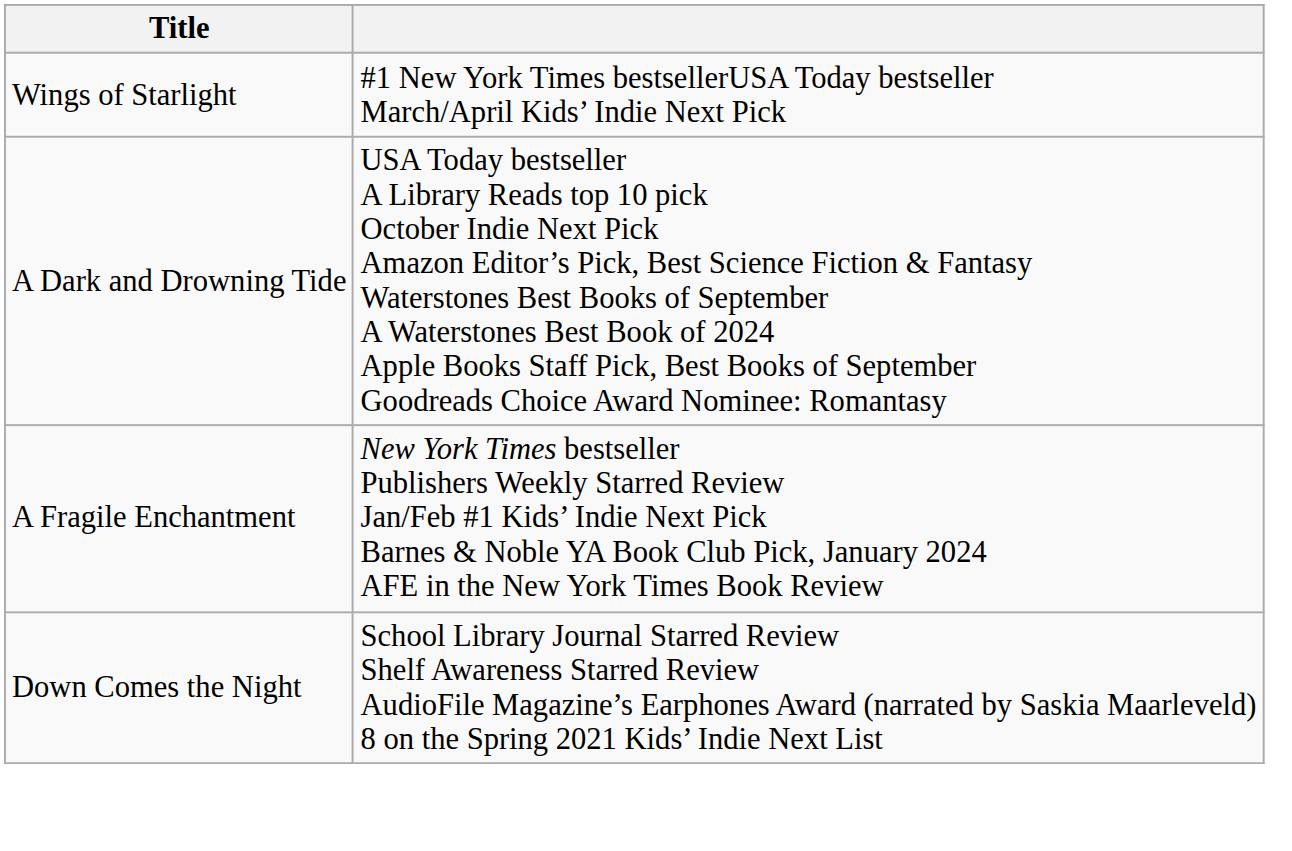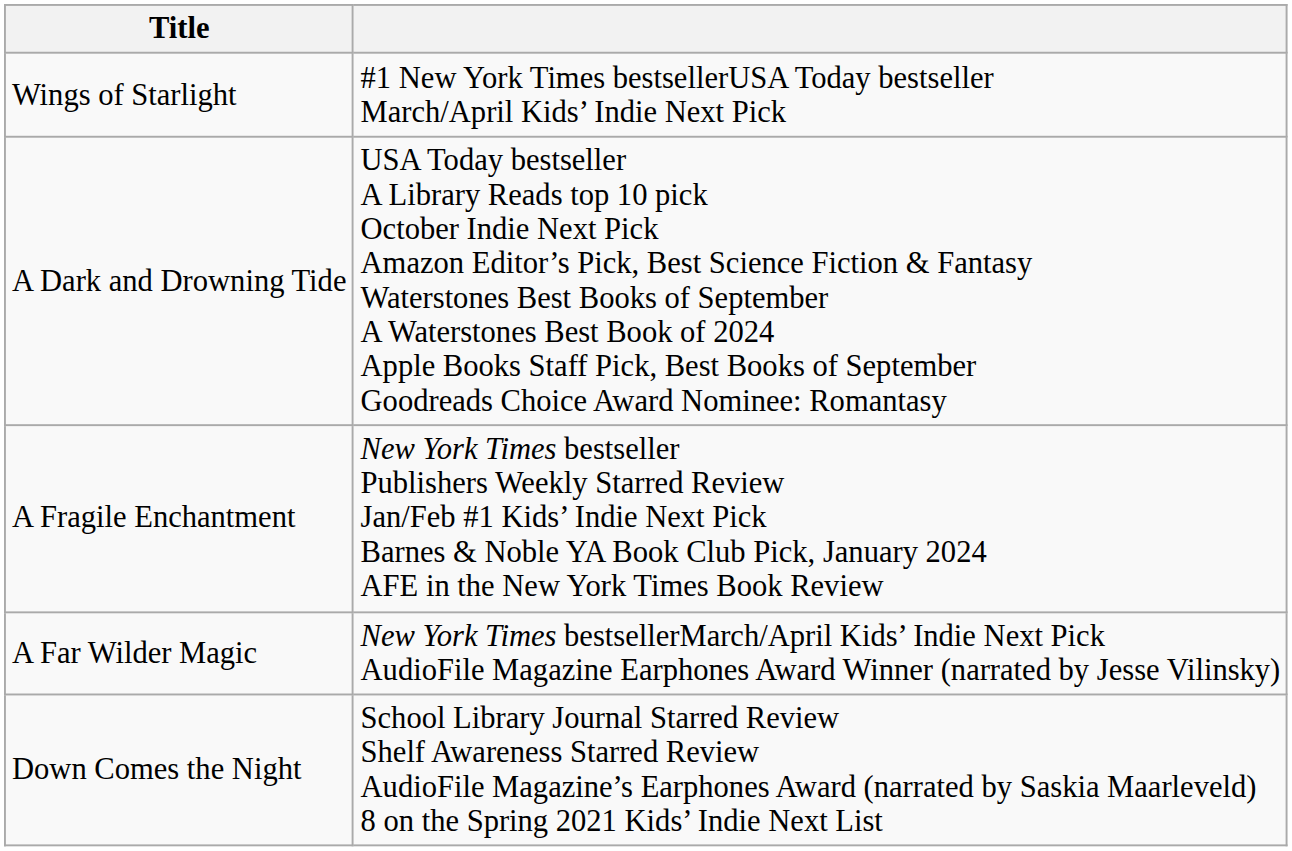 <table class="wikitable">
 <tr>
 <th>Title</th>
 <th></th>
 </tr>
 <tr>
 <td>Wings of Starlight</td>
 <td>#1 New York Times bestsellerUSA Today bestseller<br>March/April Kids’ Indie Next Pick</td>
 </tr>
 <tr>
 <td>A Dark and Drowning Tide</td>
 <td>USA Today bestseller<br>A Library Reads top 10 pick<br>October Indie Next Pick<br>Amazon Editor’s Pick, Best Science Fiction & Fantasy<br>Waterstones Best Books of September<br>A Waterstones Best Book of 2024<br>Apple Books Staff Pick, Best Books of September<br>Goodreads Choice Award Nominee: Romantasy</td>
 </tr>
 <tr>
 <td>A Fragile Enchantment</td>
 <td><em>New York Times</em> bestseller<br>Publishers Weekly Starred Review<br>Jan/Feb #1 Kids’ Indie Next Pick<br>Barnes & Noble YA Book Club Pick, January 2024<br>AFE in the New York Times Book Review</td>
 </tr>
 <tr>
+<td>A Far Wilder Magic</td>
+<td><em>New York Times</em> bestsellerMarch/April Kids’ Indie Next Pick<br>AudioFile Magazine Earphones Award Winner (narrated by Jesse Vilinsky)</td>
+</tr>
+<tr>
 <td>Down Comes the Night</td>
 <td>School Library Journal Starred Review<br>Shelf Awareness Starred Review<br>AudioFile Magazine’s Earphones Award (narrated by Saskia Maarleveld)<br>8 on the Spring 2021 Kids’ Indie Next List</td>
 </tr>
 </table>
